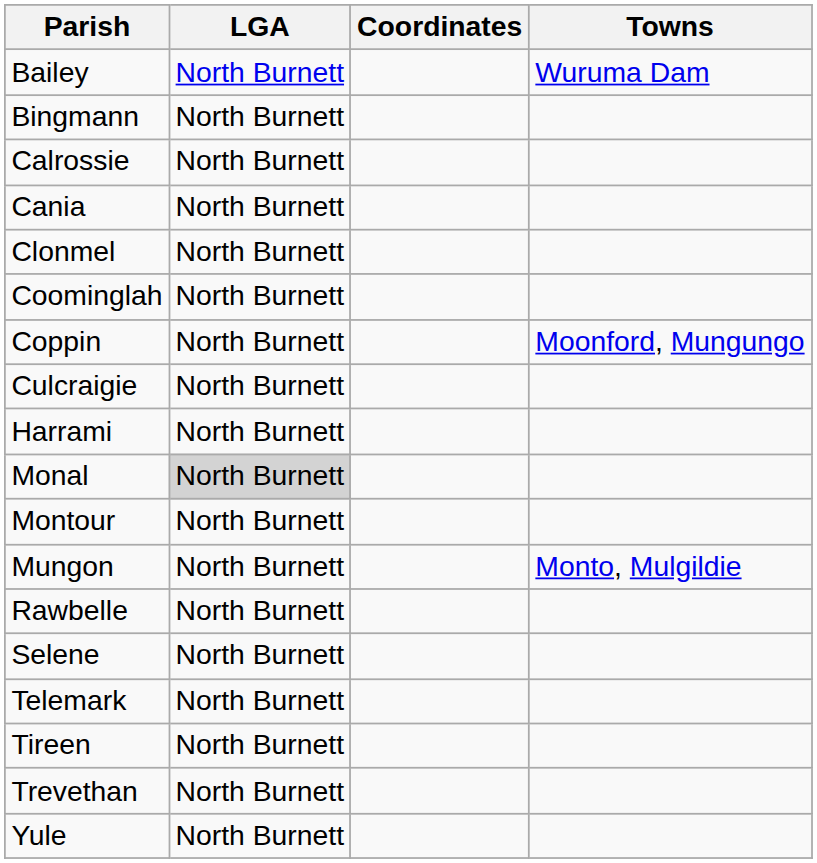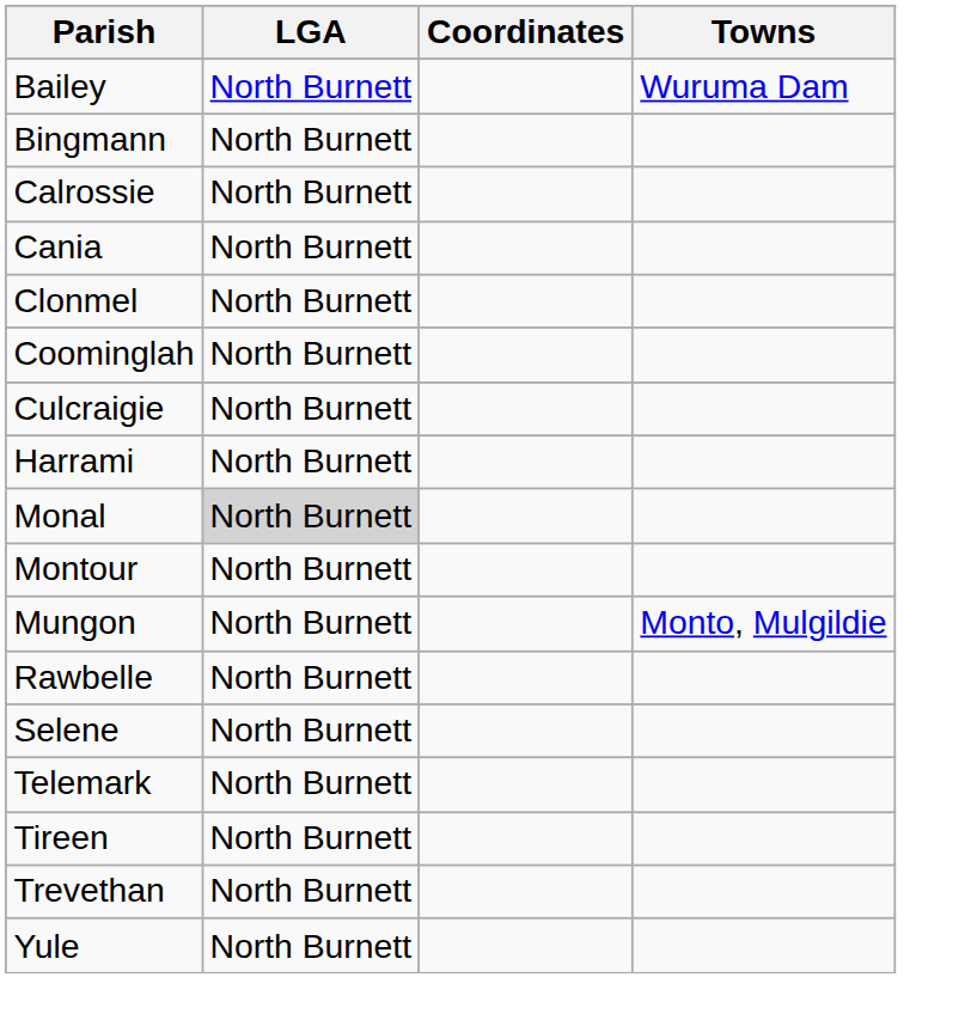 <table class="wikitable sortable">
 <tr>
 <th>Parish</th>
 <th>LGA</th>
 <th>Coordinates</th>
 <th>Towns</th>
 </tr>
 <tr>
 <td>Bailey</td>
 <td><a href='#'>North Burnett</a></td>
 <td></td>
 <td><a href='#'>Wuruma Dam</a></td>
 </tr>
 <tr>
 <td>Bingmann</td>
 <td>North Burnett</td>
 <td></td>
 <td></td>
 </tr>
 <tr>
 <td>Calrossie</td>
 <td>North Burnett</td>
 <td></td>
 <td></td>
 </tr>
 <tr>
 <td>Cania</td>
 <td>North Burnett</td>
 <td></td>
 <td></td>
 </tr>
 <tr>
 <td>Clonmel</td>
 <td>North Burnett</td>
 <td></td>
 <td></td>
 </tr>
 <tr>
 <td>Coominglah</td>
 <td>North Burnett</td>
 <td></td>
 <td></td>
-</tr>
-<tr>
-<td>Coppin</td>
-<td>North Burnett</td>
-<td></td>
-<td><a href='#'>Moonford</a>, <a href='#'>Mungungo</a></td>
 </tr>
 <tr>
 <td>Culcraigie</td>
 <td>North Burnett</td>
 <td></td>
 <td></td>
 </tr>
 <tr>
 <td>Harrami</td>
 <td>North Burnett</td>
 <td></td>
 <td></td>
 </tr>
 <tr>
 <td>Monal</td>
 <td style="background: lightgrey;">North Burnett</td>
 <td></td>
 <td></td>
 </tr>
 <tr>
 <td>Montour</td>
 <td>North Burnett</td>
 <td></td>
 <td></td>
 </tr>
 <tr>
 <td>Mungon</td>
 <td>North Burnett</td>
 <td></td>
 <td><a href='#'>Monto</a>, <a href='#'>Mulgildie</a></td>
 </tr>
 <tr>
 <td>Rawbelle</td>
 <td>North Burnett</td>
 <td></td>
 <td></td>
 </tr>
 <tr>
 <td>Selene</td>
 <td>North Burnett</td>
 <td></td>
 <td></td>
 </tr>
 <tr>
 <td>Telemark</td>
 <td>North Burnett</td>
 <td></td>
 <td></td>
 </tr>
 <tr>
 <td>Tireen</td>
 <td>North Burnett</td>
 <td></td>
 <td></td>
 </tr>
 <tr>
 <td>Trevethan</td>
 <td>North Burnett</td>
 <td></td>
 <td></td>
 </tr>
 <tr>
 <td>Yule</td>
 <td>North Burnett</td>
 <td></td>
 <td></td>
 </tr>
 </table>
